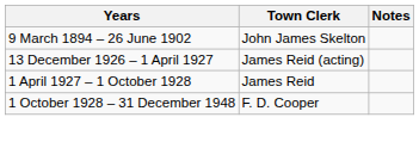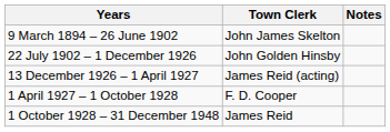 <table class="wikitable">
 <tr>
 <th>Years</th>
 <th>Town Clerk</th>
 <th>Notes</th>
 </tr>
 <tr>
 <td>9 March 1894 – 26 June 1902</td>
 <td>John James Skelton</td>
 <td></td>
 </tr>
 <tr>
+<td>22 July 1902 – 1 December 1926</td>
+<td>John Golden Hinsby</td>
+<td></td>
+</tr>
+<tr>
 <td>13 December 1926 – 1 April 1927</td>
 <td>James Reid (acting)</td>
 <td></td>
 </tr>
 <tr>
 <td>1 April 1927 – 1 October 1928</td>
-<td>James Reid</td>
+<td>F. D. Cooper</td>
 <td></td>
 </tr>
 <tr>
 <td>1 October 1928 – 31 December 1948</td>
-<td>F. D. Cooper</td>
+<td>James Reid</td>
 <td></td>
 </tr>
 </table>
